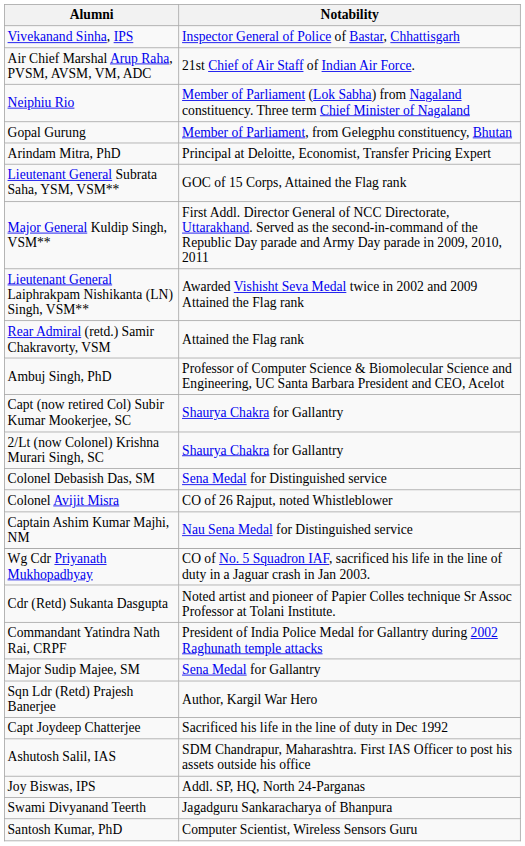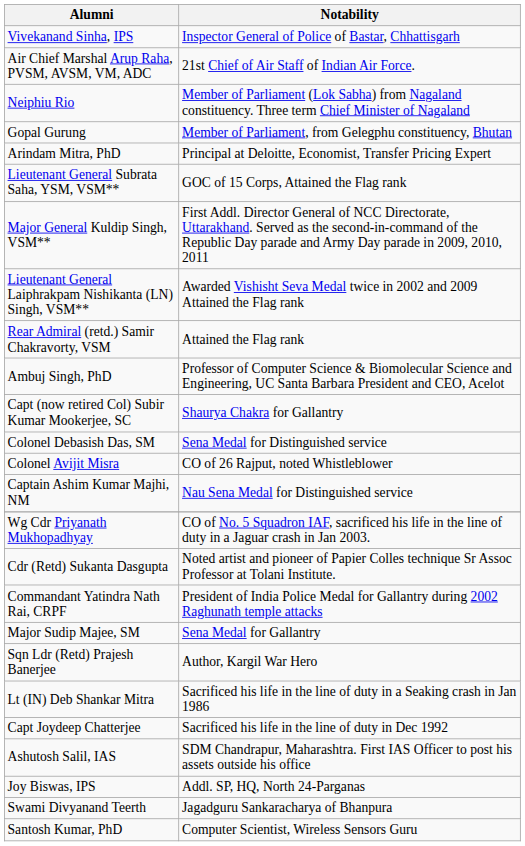 <table class="wikitable">
 <tr>
 <th>Alumni</th>
 <th>Notability</th>
 </tr>
 <tr>
 <td><a href='#'>Vivekanand Sinha</a>, <a href='#'>IPS</a></td>
 <td><a href='#'>Inspector General of Police</a> of <a href='#'>Bastar</a>, <a href='#'>Chhattisgarh</a></td>
 </tr>
 <tr>
 <td>Air Chief Marshal <a href='#'>Arup Raha</a>, PVSM, AVSM, VM, ADC</td>
 <td>21st <a href='#'>Chief of Air Staff</a> of <a href='#'>Indian Air Force</a>.</td>
 </tr>
 <tr>
 <td><a href='#'>Neiphiu Rio</a></td>
 <td><a href='#'>Member of Parliament</a> (<a href='#'>Lok Sabha</a>) from <a href='#'>Nagaland</a> constituency. Three term <a href='#'>Chief Minister of Nagaland</a></td>
 </tr>
 <tr>
 <td>Gopal Gurung</td>
 <td><a href='#'>Member of Parliament</a>, from Gelegphu constituency, <a href='#'>Bhutan</a></td>
 </tr>
 <tr>
 <td>Arindam Mitra, PhD</td>
 <td>Principal at Deloitte, Economist, Transfer Pricing Expert</td>
 </tr>
 <tr>
 <td><a href='#'>Lieutenant General</a> Subrata Saha, YSM, VSM**</td>
 <td>GOC of 15 Corps, Attained the Flag rank</td>
 </tr>
 <tr>
 <td><a href='#'>Major General</a> Kuldip Singh, VSM**</td>
 <td>First Addl. Director General of NCC Directorate, <a href='#'>Uttarakhand</a>. Served as the second-in-command of the Republic Day parade and Army Day parade in 2009, 2010, 2011</td>
 </tr>
 <tr>
 <td><a href='#'>Lieutenant General</a> Laiphrakpam Nishikanta (LN) Singh, VSM**</td>
 <td>Awarded <a href='#'>Vishisht Seva Medal</a> twice in 2002 and 2009<br>Attained the Flag rank</td>
 </tr>
 <tr>
 <td><a href='#'>Rear Admiral</a> (retd.) Samir Chakravorty, VSM</td>
 <td>Attained the Flag rank</td>
 </tr>
 <tr>
 <td>Ambuj Singh, PhD</td>
 <td>Professor of Computer Science & Biomolecular Science and Engineering, UC Santa Barbara President and CEO, Acelot</td>
 </tr>
 <tr>
 <td>Capt (now retired Col) Subir Kumar Mookerjee, SC</td>
 <td><a href='#'>Shaurya Chakra</a> for Gallantry</td>
 </tr>
 <tr>
-<td>2/Lt (now Colonel) Krishna Murari Singh, SC</td>
-<td><a href='#'>Shaurya Chakra</a> for Gallantry</td>
-</tr>
-<tr>
 <td>Colonel Debasish Das, SM</td>
 <td><a href='#'>Sena Medal</a> for Distinguished service</td>
 </tr>
 <tr>
 <td>Colonel <a href='#'>Avijit Misra</a></td>
 <td>CO of 26 Rajput, noted Whistleblower</td>
 </tr>
 <tr>
 <td>Captain Ashim Kumar Majhi, NM</td>
 <td><a href='#'>Nau Sena Medal</a> for Distinguished service</td>
 </tr>
 <tr>
 </tr>
 <tr>
 <td>Wg Cdr <a href='#'>Priyanath Mukhopadhyay</a></td>
 <td>CO of <a href='#'>No. 5 Squadron IAF</a>, sacrificed his life in the line of duty in a Jaguar crash in Jan 2003.</td>
 </tr>
 <tr>
 <td>Cdr (Retd) Sukanta Dasgupta</td>
 <td>Noted artist and pioneer of Papier Colles technique Sr Assoc Professor at Tolani Institute.</td>
 </tr>
 <tr>
 <td>Commandant Yatindra Nath Rai, CRPF</td>
 <td>President of India Police Medal for Gallantry during <a href='#'>2002 Raghunath temple attacks</a></td>
 </tr>
 <tr>
 <td>Major Sudip Majee, SM</td>
 <td><a href='#'>Sena Medal</a> for Gallantry</td>
 </tr>
 <tr>
 <td>Sqn Ldr (Retd) Prajesh Banerjee</td>
 <td>Author, Kargil War Hero</td>
 </tr>
 <tr>
+<td>Lt (IN) Deb Shankar Mitra</td>
+<td>Sacrificed his life in the line of duty in a Seaking crash in Jan 1986</td>
+</tr>
+<tr>
 <td>Capt Joydeep Chatterjee</td>
 <td>Sacrificed his life in the line of duty in Dec 1992</td>
 </tr>
 <tr>
 <td>Ashutosh Salil, IAS</td>
 <td>SDM Chandrapur, Maharashtra. First IAS Officer to post his assets outside his office</td>
 </tr>
 <tr>
 <td>Joy Biswas, IPS</td>
 <td>Addl. SP, HQ, North 24-Parganas</td>
 </tr>
 <tr>
 <td>Swami Divyanand Teerth</td>
 <td>Jagadguru Sankaracharya of Bhanpura</td>
 </tr>
 <tr>
 <td>Santosh Kumar, PhD</td>
 <td>Computer Scientist, Wireless Sensors Guru</td>
 </tr>
 </table>
